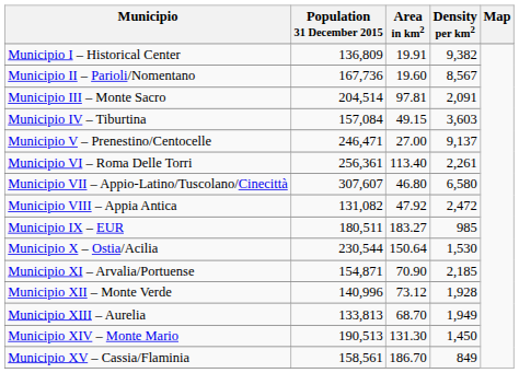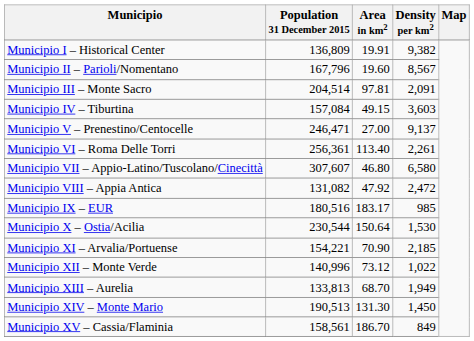 <table class="sortable wikitable" style="float:left;">
 <tr>
 <th rowspan"1"  style="border-bottom:1px solid gray; vertical-align:top;" class="sortable">Municipio</th>
 <th rowspan"1"  style="border-bottom:1px solid gray; vertical-align:top;" class="sortable">Population <br><small>31 December 2015</small></th>
 <th rowspan"1"  style="border-bottom:1px solid gray; vertical-align:top;" class="sortable">Area <br><small>in km<sup>2</sup></small></th>
 <th rowspan"1"  style="border-bottom:1px solid gray; vertical-align:top;" class="sortable">Density <br><small>per km<sup>2</sup></small></th>
 <th rowspan"3"  style="border-bottom:1px solid gray; vertical-align:top;" class="unsortable">Map</th>
 </tr>
 <tr>
 <td style="border-bottom:1px solid gray;"><a href='#'>Municipio I</a> – Historical Center</td>
 <td style="border-bottom:1px solid gray; text-align:right;">136,809</td>
 <td style="border-bottom:1px solid gray; text-align:right;">19.91</td>
 <td style="border-bottom:1px solid gray; text-align:right;">9,382</td>
 <td rowspan="15"></td>
 </tr>
 <tr>
 <td style="border-bottom:1px solid gray;"><a href='#'>Municipio II</a> – <a href='#'>Parioli</a>/Nomentano</td>
-<td style="border-bottom:1px solid gray; text-align:right;">167,736</td>
+<td style="border-bottom:1px solid gray; text-align:right;">167,796</td>
 <td style="border-bottom:1px solid gray; text-align:right;">19.60</td>
 <td style="border-bottom:1px solid gray; text-align:right;">8,567</td>
 </tr>
 <tr>
 <td style="border-bottom:1px solid gray;"><a href='#'>Municipio III</a> – Monte Sacro</td>
 <td style="border-bottom:1px solid gray; text-align:right;">204,514</td>
 <td style="border-bottom:1px solid gray; text-align:right;">97.81</td>
 <td style="border-bottom:1px solid gray; text-align:right;">2,091</td>
 </tr>
 <tr>
 <td style="border-bottom:1px solid gray;"><a href='#'>Municipio IV</a> – Tiburtina</td>
 <td style="border-bottom:1px solid gray; text-align:right;">157,084</td>
 <td style="border-bottom:1px solid gray; text-align:right;">49.15</td>
 <td style="border-bottom:1px solid gray; text-align:right;">3,603</td>
 </tr>
 <tr>
 <td style="border-bottom:1px solid gray;"><a href='#'>Municipio V</a> – Prenestino/Centocelle</td>
 <td style="border-bottom:1px solid gray; text-align:right;">246,471</td>
 <td style="border-bottom:1px solid gray; text-align:right;">27.00</td>
 <td style="border-bottom:1px solid gray; text-align:right;">9,137</td>
 </tr>
 <tr>
 <td style="border-bottom:1px solid gray;"><a href='#'>Municipio VI</a> – Roma Delle Torri</td>
 <td style="border-bottom:1px solid gray; text-align:right;">256,361</td>
 <td style="border-bottom:1px solid gray; text-align:right;">113.40</td>
 <td style="border-bottom:1px solid gray; text-align:right;">2,261</td>
 </tr>
 <tr>
 <td style="border-bottom:1px solid gray;"><a href='#'>Municipio VII</a> – Appio-Latino/Tuscolano/<a href='#'>Cinecittà</a></td>
 <td style="border-bottom:1px solid gray; text-align:right;">307,607</td>
 <td style="border-bottom:1px solid gray; text-align:right;">46.80</td>
 <td style="border-bottom:1px solid gray; text-align:right;">6,580</td>
 </tr>
 <tr>
 <td style="border-bottom:1px solid gray;"><a href='#'>Municipio VIII</a> – Appia Antica</td>
 <td style="border-bottom:1px solid gray; text-align:right;">131,082</td>
 <td style="border-bottom:1px solid gray; text-align:right;">47.92</td>
 <td style="border-bottom:1px solid gray; text-align:right;">2,472</td>
 </tr>
 <tr>
 <td style="border-bottom:1px solid gray;"><a href='#'>Municipio IX</a> – <a href='#'>EUR</a></td>
-<td style="border-bottom:1px solid gray; text-align:right;">180,511</td>
-<td style="border-bottom:1px solid gray; text-align:right;">183.27</td>
+<td style="border-bottom:1px solid gray; text-align:right;">180,516</td>
+<td style="border-bottom:1px solid gray; text-align:right;">183.17</td>
 <td style="border-bottom:1px solid gray; text-align:right;">985</td>
 </tr>
 <tr>
 <td style="border-bottom:1px solid gray;"><a href='#'>Municipio X</a> – <a href='#'>Ostia</a>/Acilia</td>
 <td style="border-bottom:1px solid gray; text-align:right;">230,544</td>
 <td style="border-bottom:1px solid gray; text-align:right;">150.64</td>
 <td style="border-bottom:1px solid gray; text-align:right;">1,530</td>
 </tr>
 <tr>
 <td style="border-bottom:1px solid gray;"><a href='#'>Municipio XI</a> – Arvalia/Portuense</td>
-<td style="border-bottom:1px solid gray; text-align:right;">154,871</td>
+<td style="border-bottom:1px solid gray; text-align:right;">154,221</td>
 <td style="border-bottom:1px solid gray; text-align:right;">70.90</td>
 <td style="border-bottom:1px solid gray; text-align:right;">2,185</td>
 </tr>
 <tr>
 <td style="border-bottom:1px solid gray;"><a href='#'>Municipio XII</a> – Monte Verde</td>
 <td style="border-bottom:1px solid gray; text-align:right;">140,996</td>
 <td style="border-bottom:1px solid gray; text-align:right;">73.12</td>
-<td style="border-bottom:1px solid gray; text-align:right;">1,928</td>
+<td style="border-bottom:1px solid gray; text-align:right;">1,022</td>
 </tr>
 <tr>
 <td style="border-bottom:1px solid gray;"><a href='#'>Municipio XIII</a> – Aurelia</td>
 <td style="border-bottom:1px solid gray; text-align:right;">133,813</td>
 <td style="border-bottom:1px solid gray; text-align:right;">68.70</td>
 <td style="border-bottom:1px solid gray; text-align:right;">1,949</td>
 </tr>
 <tr>
 <td style="border-bottom:1px solid gray;"><a href='#'>Municipio XIV</a> – <a href='#'>Monte Mario</a></td>
 <td style="border-bottom:1px solid gray; text-align:right;">190,513</td>
 <td style="border-bottom:1px solid gray; text-align:right;">131.30</td>
 <td style="border-bottom:1px solid gray; text-align:right;">1,450</td>
 </tr>
 <tr>
 <td style="border-bottom:1px solid gray;"><a href='#'>Municipio XV</a> – Cassia/Flaminia</td>
 <td style="border-bottom:1px solid gray; text-align:right;">158,561</td>
 <td style="border-bottom:1px solid gray; text-align:right;">186.70</td>
 <td style="border-bottom:1px solid gray; text-align:right;">849</td>
 </tr>
 </table>
